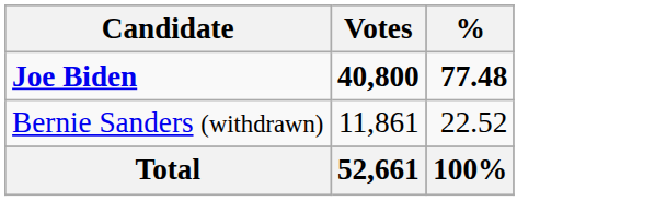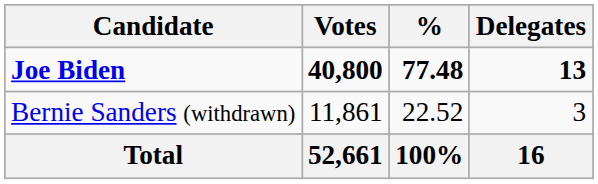 <table class="wikitable sortable" style="text-align:right;">
 <tr>
 <th>Candidate</th>
 <th>Votes</th>
 <th>%</th>
+<th>Delegates</th>
 </tr>
 <tr>
 <td style="text-align:left;" data-sort-value="Biden, Joe"><strong><a href='#'>Joe Biden</a></strong></td>
 <td><strong>40,800</strong></td>
 <td><strong>77.48</strong></td>
+<td><strong>13</strong></td>
 </tr>
 <tr>
 <td style="text-align:left;" data-sort-value="Sanders, Bernie"><a href='#'>Bernie Sanders</a> <small>(withdrawn)</small></td>
 <td>11,861</td>
 <td>22.52</td>
+<td>3</td>
 </tr>
 <tr>
 <th>Total</th>
 <th>52,661</th>
 <th>100%</th>
+<th>16</th>
 </tr>
 </table>
